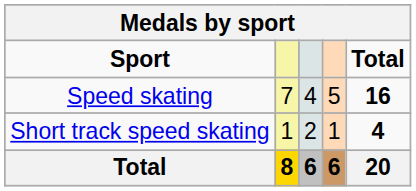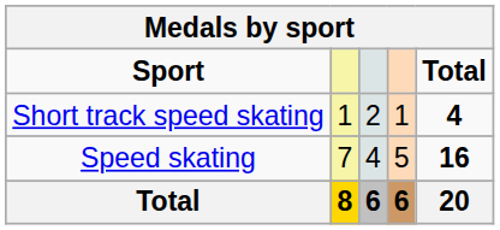 <table class="wikitable" style="font-size:85%">
 <tr style="background:#efefef;">
 <th colspan=5><strong>Medals by sport</strong></th>
 </tr>
 <tr align=center>
 <td><strong>Sport</strong></td>
 <td bgcolor=#f7f6a8></td>
 <td bgcolor=#dce5e5></td>
 <td bgcolor=#ffdab9></td>
 <td><strong>Total</strong></td>
 </tr>
 <tr align=center>
+<td><a href='#'>Short track speed skating</a></td>
+<td style="background:#F7F6A8;">1</td>
+<td style="background:#DCE5E5;">2</td>
+<td style="background:#FFDAB9;">1</td>
+<td><strong>4</strong></td>
+</tr>
+<tr align=center>
 <td><a href='#'>Speed skating</a></td>
 <td style="background:#F7F6A8;">7</td>
 <td style="background:#DCE5E5;">4</td>
 <td style="background:#FFDAB9;">5</td>
 <td><strong>16</strong></td>
-</tr>
-<tr align=center>
-<td><a href='#'>Short track speed skating</a></td>
-<td style="background:#F7F6A8;">1</td>
-<td style="background:#DCE5E5;">2</td>
-<td style="background:#FFDAB9;">1</td>
-<td><strong>4</strong></td>
 </tr>
 <tr align=center>
 <th><strong>Total</strong></th>
 <th style="background:gold;"><strong>8</strong></th>
 <th style="background:silver;"><strong>6</strong></th>
 <th style="background:#c96;"><strong>6</strong></th>
 <th><strong>20</strong></th>
 </tr>
 </table>
